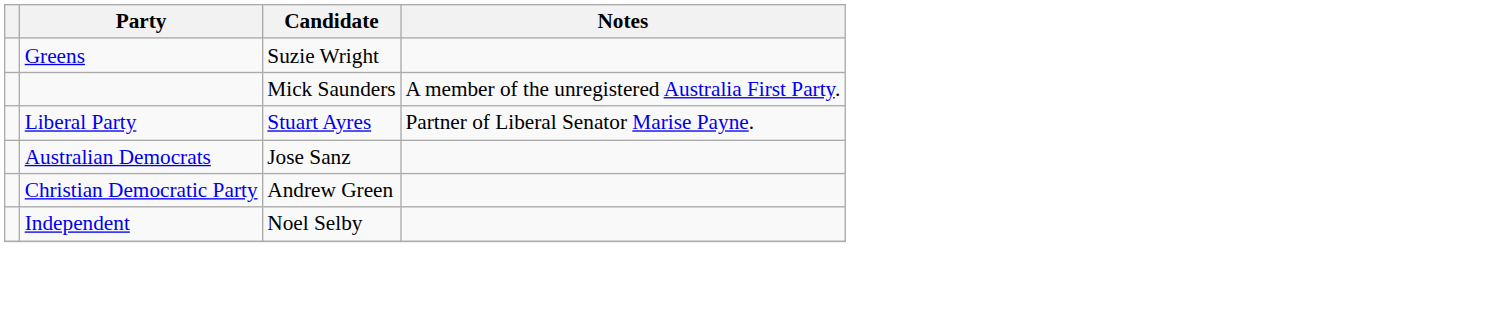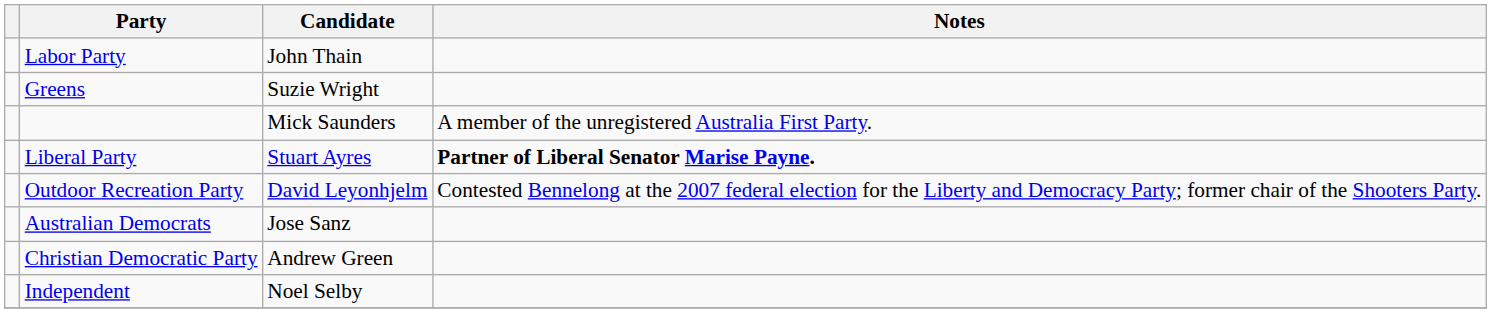 <table class="wikitable">
 <tr>
 <th></th>
 <th>Party</th>
 <th>Candidate</th>
 <th>Notes</th>
+</tr>
+<tr>
+<td> </td>
+<td><a href='#'>Labor Party</a></td>
+<td>John Thain</td>
+<td></td>
 </tr>
 <tr>
 <td> </td>
 <td><a href='#'>Greens</a></td>
 <td>Suzie Wright</td>
 <td></td>
 </tr>
 <tr>
 <td> </td>
 <td></td>
 <td>Mick Saunders</td>
 <td>A member of the unregistered <a href='#'>Australia First Party</a>.</td>
 </tr>
 <tr>
 <td> </td>
 <td><a href='#'>Liberal Party</a></td>
 <td><a href='#'>Stuart Ayres</a></td>
-<td>Partner of Liberal Senator <a href='#'>Marise Payne</a>.</td>
+<td><strong>Partner of Liberal Senator <a href='#'>Marise Payne</a>.</strong></td>
+</tr>
+<tr>
+<td> </td>
+<td><a href='#'>Outdoor Recreation Party</a></td>
+<td><a href='#'>David Leyonhjelm</a></td>
+<td>Contested <a href='#'>Bennelong</a> at the <a href='#'>2007 federal election</a> for the <a href='#'>Liberty and Democracy Party</a>; former chair of the <a href='#'>Shooters Party</a>.</td>
 </tr>
 <tr>
 <td> </td>
 <td><a href='#'>Australian Democrats</a></td>
 <td>Jose Sanz</td>
 <td></td>
 </tr>
 <tr>
 <td> </td>
 <td><a href='#'>Christian Democratic Party</a></td>
 <td>Andrew Green</td>
 <td></td>
 </tr>
 <tr>
 <td> </td>
 <td><a href='#'>Independent</a></td>
 <td>Noel Selby</td>
 <td></td>
 </tr>
 <tr>
 </tr>
 </table>
